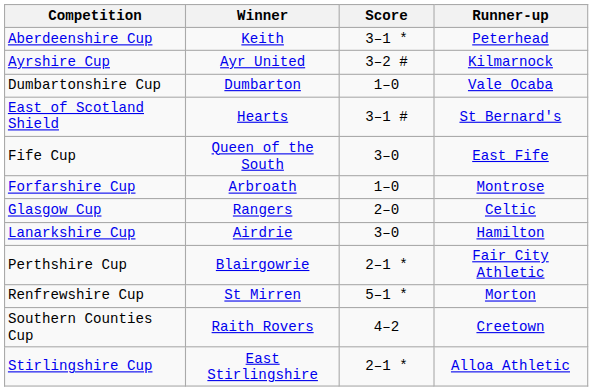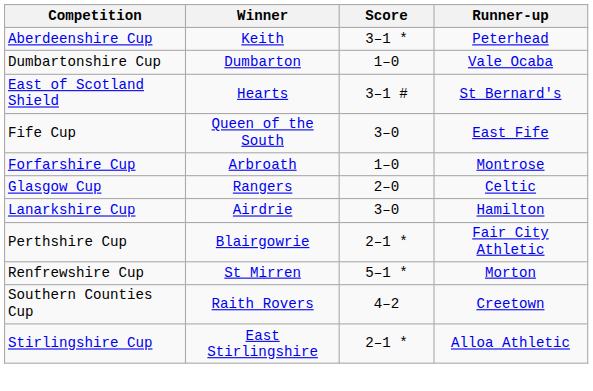 <table class="wikitable" style="text-align: center;">
 <tr>
 <th width=160>Competition</th>
 <th width=135>Winner</th>
 <th width=80>Score</th>
 <th width=135>Runner-up</th>
 </tr>
 <tr>
 <td align=left><a href='#'>Aberdeenshire Cup</a></td>
 <td><a href='#'>Keith</a></td>
 <td>3–1 *</td>
 <td><a href='#'>Peterhead</a></td>
-</tr>
-<tr>
-<td align=left><a href='#'>Ayrshire Cup</a></td>
-<td><a href='#'>Ayr United</a></td>
-<td>3–2 #</td>
-<td><a href='#'>Kilmarnock</a></td>
 </tr>
 <tr>
 <td align=left>Dumbartonshire Cup</td>
 <td><a href='#'>Dumbarton</a></td>
 <td>1–0</td>
 <td><a href='#'>Vale Ocaba</a></td>
 </tr>
 <tr>
 <td align=left><a href='#'>East of Scotland Shield</a></td>
 <td><a href='#'>Hearts</a></td>
 <td>3–1 #</td>
 <td><a href='#'>St Bernard's</a></td>
 </tr>
 <tr>
 <td align=left>Fife Cup</td>
 <td><a href='#'>Queen of the South</a></td>
 <td>3–0</td>
 <td><a href='#'>East Fife</a></td>
 </tr>
 <tr>
 <td align=left><a href='#'>Forfarshire Cup</a></td>
 <td><a href='#'>Arbroath</a></td>
 <td>1–0</td>
 <td><a href='#'>Montrose</a></td>
 </tr>
 <tr>
 <td align=left><a href='#'>Glasgow Cup</a></td>
 <td><a href='#'>Rangers</a></td>
 <td>2–0</td>
 <td><a href='#'>Celtic</a></td>
 </tr>
 <tr>
 <td align=left><a href='#'>Lanarkshire Cup</a></td>
 <td><a href='#'>Airdrie</a></td>
 <td>3–0</td>
 <td><a href='#'>Hamilton</a></td>
 </tr>
 <tr>
 <td align=left>Perthshire Cup</td>
 <td><a href='#'>Blairgowrie</a></td>
 <td>2–1 *</td>
 <td><a href='#'>Fair City Athletic</a></td>
 </tr>
 <tr>
 <td align=left>Renfrewshire Cup</td>
 <td><a href='#'>St Mirren</a></td>
 <td>5–1 *</td>
 <td><a href='#'>Morton</a></td>
 </tr>
 <tr>
 <td align=left>Southern Counties Cup</td>
 <td><a href='#'>Raith Rovers</a></td>
 <td>4–2</td>
 <td><a href='#'>Creetown</a></td>
 </tr>
 <tr>
 <td align=left><a href='#'>Stirlingshire Cup</a></td>
 <td><a href='#'>East Stirlingshire</a></td>
 <td>2–1 *</td>
 <td><a href='#'>Alloa Athletic</a></td>
 </tr>
 </table>
